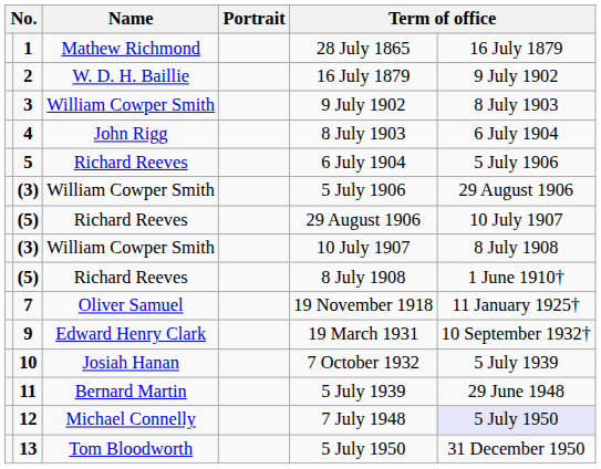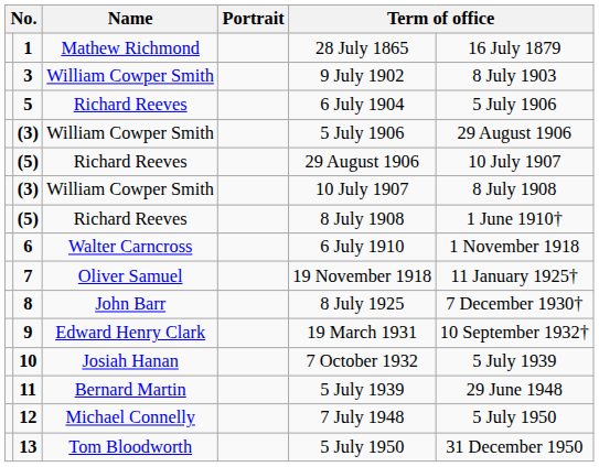 <table class="wikitable" style="text-align:center">
 <tr>
 <th colspan=2>No.</th>
 <th>Name</th>
 <th>Portrait</th>
 <th colspan=2>Term of office</th>
 </tr>
 <tr>
 <td bgcolor=></td>
 <td><strong>1</strong></td>
 <td><a href='#'>Mathew Richmond</a></td>
 <td></td>
 <td>28 July 1865</td>
 <td>16 July 1879</td>
 </tr>
 <tr>
 <td bgcolor=></td>
-<td><strong>2</strong></td>
-<td><a href='#'>W. D. H. Baillie</a></td>
-<td></td>
-<td>16 July 1879</td>
-<td>9 July 1902</td>
-</tr>
-<tr>
-<td bgcolor=></td>
 <td><strong>3</strong></td>
 <td><a href='#'>William Cowper Smith</a></td>
 <td></td>
 <td>9 July 1902</td>
 <td>8 July 1903</td>
-</tr>
-<tr>
-<td bgcolor=></td>
-<td><strong>4</strong></td>
-<td><a href='#'>John Rigg</a></td>
-<td></td>
-<td>8 July 1903</td>
-<td>6 July 1904</td>
 </tr>
 <tr>
 <td bgcolor=></td>
 <td><strong>5</strong></td>
 <td><a href='#'>Richard Reeves</a></td>
 <td></td>
 <td>6 July 1904</td>
 <td>5 July 1906</td>
 </tr>
 <tr>
 <td bgcolor=></td>
 <td><strong>(3)</strong></td>
 <td>William Cowper Smith</td>
 <td></td>
 <td>5 July 1906</td>
 <td>29 August 1906</td>
 </tr>
 <tr>
 <td bgcolor=></td>
 <td><strong>(5)</strong></td>
 <td>Richard Reeves</td>
 <td></td>
 <td>29 August 1906</td>
 <td>10 July 1907</td>
 </tr>
 <tr>
 <td bgcolor=></td>
 <td><strong>(3)</strong></td>
 <td>William Cowper Smith</td>
 <td></td>
 <td>10 July 1907</td>
 <td>8 July 1908</td>
 </tr>
 <tr>
 <td bgcolor=></td>
 <td><strong>(5)</strong></td>
 <td>Richard Reeves</td>
 <td></td>
 <td>8 July 1908</td>
 <td>1 June 1910†</td>
 </tr>
 <tr>
 <td bgcolor=></td>
+<td><strong>6</strong></td>
+<td><a href='#'>Walter Carncross</a></td>
+<td></td>
+<td>6 July 1910</td>
+<td>1 November 1918</td>
+</tr>
+<tr>
+<td bgcolor=></td>
 <td><strong>7</strong></td>
 <td><a href='#'>Oliver Samuel</a></td>
 <td></td>
 <td>19 November 1918</td>
 <td>11 January 1925†</td>
+</tr>
+<tr>
+<td bgcolor=></td>
+<td><strong>8</strong></td>
+<td><a href='#'>John Barr</a></td>
+<td></td>
+<td>8 July 1925</td>
+<td>7 December 1930†</td>
 </tr>
 <tr>
 <td bgcolor=></td>
 <td><strong>9</strong></td>
 <td><a href='#'>Edward Henry Clark</a></td>
 <td></td>
 <td>19 March 1931</td>
 <td>10 September 1932†</td>
 </tr>
 <tr>
 <td bgcolor=></td>
 <td><strong>10</strong></td>
 <td><a href='#'>Josiah Hanan</a></td>
 <td></td>
 <td>7 October 1932</td>
 <td>5 July 1939</td>
 </tr>
 <tr>
 <td bgcolor=></td>
 <td><strong>11</strong></td>
 <td><a href='#'>Bernard Martin</a></td>
 <td></td>
 <td>5 July 1939</td>
 <td>29 June 1948</td>
 </tr>
 <tr>
 <td bgcolor=></td>
 <td><strong>12</strong></td>
 <td><a href='#'>Michael Connelly</a></td>
 <td></td>
 <td>7 July 1948</td>
-<td style="background: lavender;">5 July 1950</td>
+<td>5 July 1950</td>
 </tr>
 <tr>
 <td bgcolor=></td>
 <td><strong>13</strong></td>
 <td><a href='#'>Tom Bloodworth</a></td>
 <td></td>
 <td>5 July 1950</td>
 <td>31 December 1950</td>
 </tr>
 </table>
